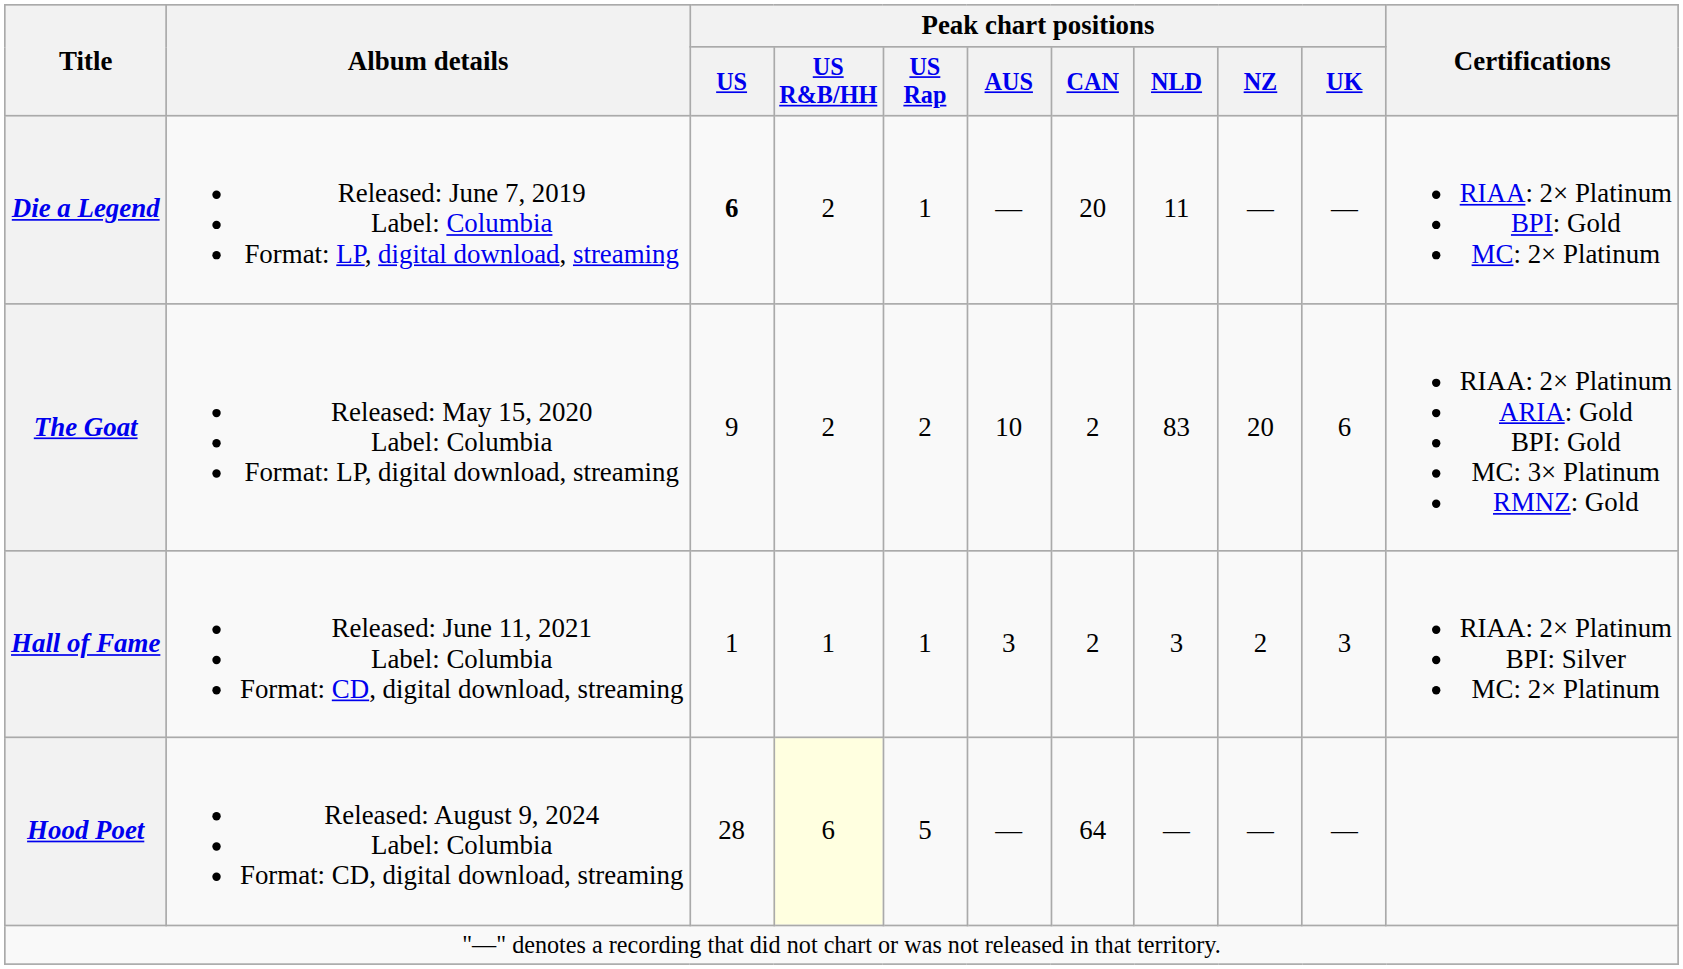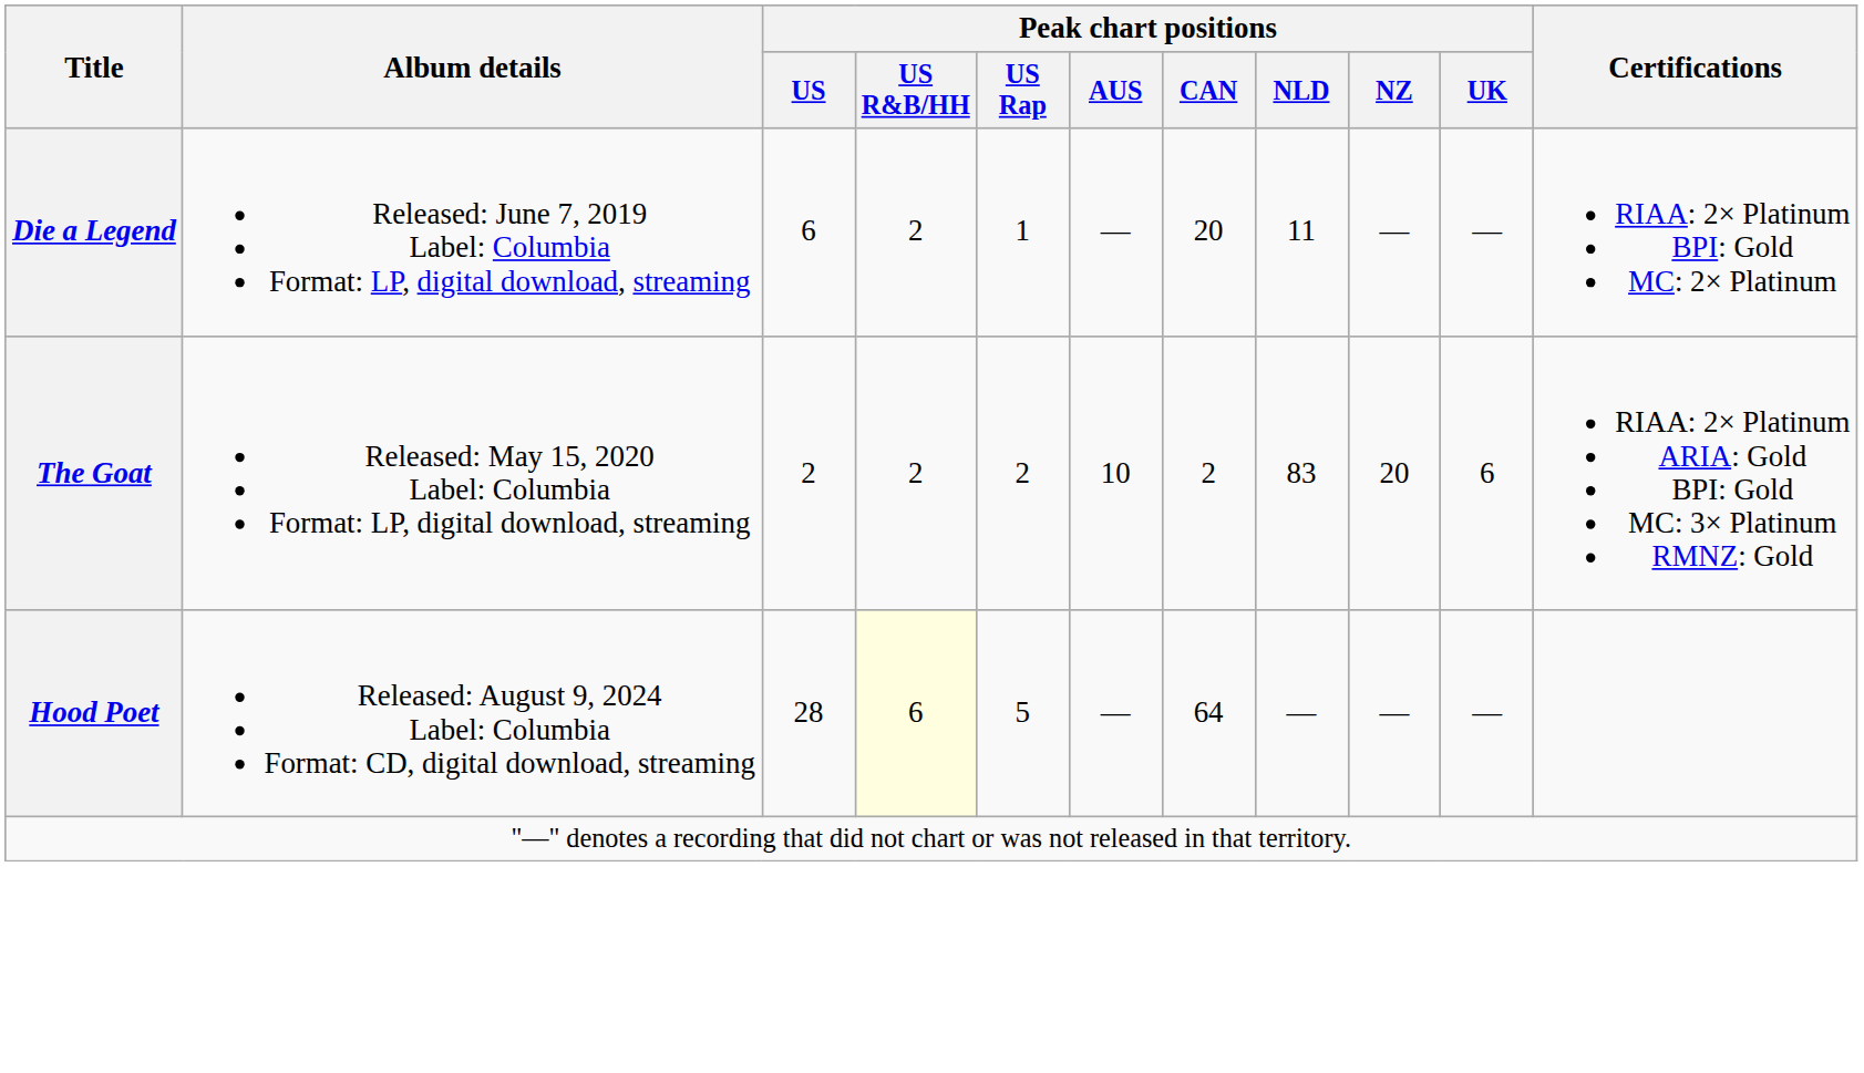 <table class="wikitable plainrowheaders" style="text-align:center;">
 <tr>
 <th scope="col" rowspan="2">Title</th>
 <th scope="col" rowspan="2">Album details</th>
 <th scope="col" colspan="8">Peak chart positions</th>
 <th scope="col" rowspan="2">Certifications</th>
 </tr>
 <tr>
 <th scope="col" style="width:3em;font-size:90%;"><a href='#'>US</a><br></th>
 <th scope="col" style="width:3em;font-size:90%;"><a href='#'>US R&B/HH</a><br></th>
 <th scope="col" style="width:3em;font-size:90%;"><a href='#'>US Rap</a><br></th>
 <th scope="col" style="width:3em;font-size:90%;"><a href='#'>AUS</a><br></th>
 <th scope="col" style="width:3em;font-size:90%;"><a href='#'>CAN</a><br></th>
 <th scope="col" style="width:3em;font-size:90%;"><a href='#'>NLD</a><br></th>
 <th scope="col" style="width:3em;font-size:90%;"><a href='#'>NZ</a><br></th>
 <th scope="col" style="width:3em;font-size:90%;"><a href='#'>UK</a><br></th>
 </tr>
 <tr>
 <th scope="row"><em><a href='#'>Die a Legend</a></em></th>
 <td><br><ul><li>Released: June 7, 2019</li><li>Label: <a href='#'>Columbia</a></li><li>Format: <a href='#'>LP</a>, <a href='#'>digital download</a>, <a href='#'>streaming</a></li></ul></td>
-<td><strong>6</strong></td>
+<td>6</td>
 <td>2</td>
 <td>1</td>
 <td>—</td>
 <td>20</td>
 <td>11</td>
 <td>—</td>
 <td>—</td>
 <td><br><ul><li><a href='#'>RIAA</a>: 2× Platinum</li><li><a href='#'>BPI</a>: Gold</li><li><a href='#'>MC</a>: 2× Platinum</li></ul></td>
 </tr>
 <tr>
 <th scope="row"><em><a href='#'>The Goat</a></em></th>
 <td><br><ul><li>Released: May 15, 2020</li><li>Label: Columbia</li><li>Format: LP, digital download, streaming</li></ul></td>
-<td>9</td>
+<td>2</td>
 <td>2</td>
 <td>2</td>
 <td>10</td>
 <td>2</td>
 <td>83</td>
 <td>20</td>
 <td>6</td>
 <td><br><ul><li>RIAA: 2× Platinum</li><li><a href='#'>ARIA</a>: Gold</li><li>BPI: Gold</li><li>MC: 3× Platinum</li><li><a href='#'>RMNZ</a>: Gold</li></ul></td>
-</tr>
-<tr>
-<th scope="row"><em><a href='#'>Hall of Fame</a></em></th>
-<td><br><ul><li>Released: June 11, 2021</li><li>Label: Columbia</li><li>Format: <a href='#'>CD</a>, digital download, streaming</li></ul></td>
-<td>1</td>
-<td>1</td>
-<td>1</td>
-<td>3</td>
-<td>2</td>
-<td>3</td>
-<td>2</td>
-<td>3</td>
-<td><br><ul><li>RIAA: 2× Platinum</li><li>BPI: Silver</li><li>MC: 2× Platinum</li></ul></td>
 </tr>
 <tr>
 <th scope="row"><em><a href='#'>Hood Poet</a></em></th>
 <td><br><ul><li>Released: August 9, 2024</li><li>Label: Columbia</li><li>Format: CD, digital download, streaming</li></ul></td>
 <td>28</td>
 <td style="background: lightyellow;">6</td>
 <td>5</td>
 <td>—</td>
 <td>64</td>
 <td>—</td>
 <td>—</td>
 <td>—</td>
 <td></td>
 </tr>
 <tr>
 <td colspan="11" style="font-size:90%">"—" denotes a recording that did not chart or was not released in that territory.</td>
 </tr>
 </table>
